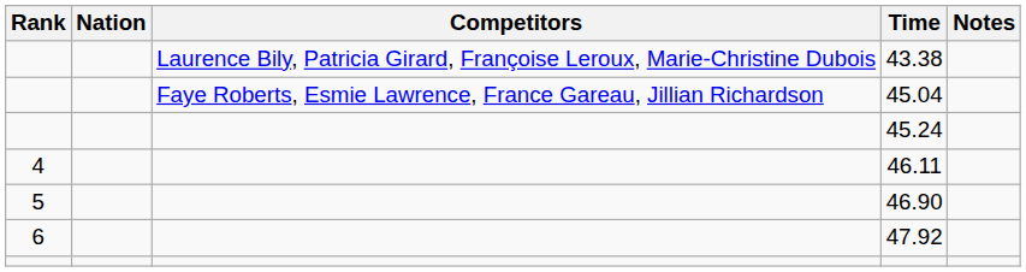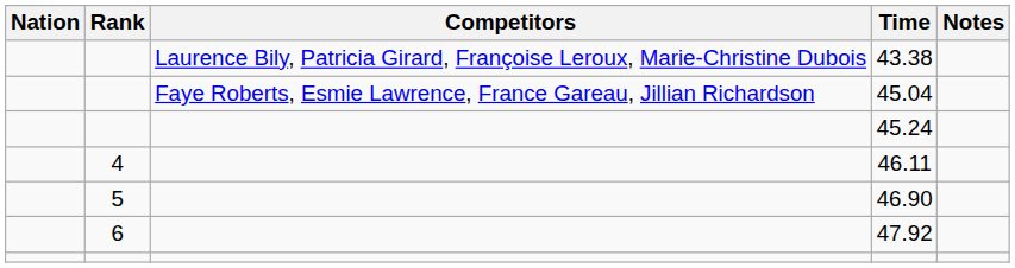 <table class="wikitable sortable" style="text-align:center">
 <tr>
+<th>Nation</th>
 <th>Rank</th>
-<th>Nation</th>
 <th>Competitors</th>
 <th>Time</th>
 <th>Notes</th>
 </tr>
 <tr>
+<td align=left></td>
 <td></td>
-<td align=left></td>
 <td align=left><a href='#'>Laurence Bily</a>, <a href='#'>Patricia Girard</a>, <a href='#'>Françoise Leroux</a>, <a href='#'>Marie-Christine Dubois</a></td>
 <td>43.38</td>
 <td></td>
 </tr>
 <tr>
+<td align=left></td>
 <td></td>
-<td align=left></td>
 <td align=left><a href='#'>Faye Roberts</a>, <a href='#'>Esmie Lawrence</a>, <a href='#'>France Gareau</a>, <a href='#'>Jillian Richardson</a></td>
 <td>45.04</td>
 <td></td>
 </tr>
 <tr>
+<td align=left></td>
 <td></td>
-<td align=left></td>
 <td align=left></td>
 <td>45.24</td>
 <td></td>
 </tr>
 <tr>
+<td align=left></td>
 <td>4</td>
-<td align=left></td>
 <td align=left></td>
 <td>46.11</td>
 <td></td>
 </tr>
 <tr>
+<td align=left></td>
 <td>5</td>
-<td align=left></td>
 <td align=left></td>
 <td>46.90</td>
 <td></td>
 </tr>
 <tr>
+<td align=left></td>
 <td>6</td>
-<td align=left></td>
 <td align=left></td>
 <td>47.92</td>
 <td></td>
 </tr>
 <tr>
+<td align=left></td>
 <td></td>
-<td align=left></td>
 <td align=left></td>
 <td></td>
 <td></td>
 </tr>
 </table>
